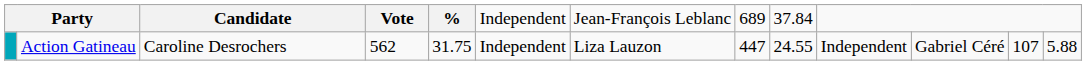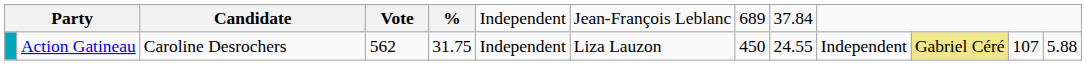 <table class="wikitable">
 <tr>
 <th bgcolor="#DDDDFF" width="100px" colspan="2">Party</th>
 <th bgcolor="#DDDDFF" width="200px">Candidate</th>
 <th bgcolor="#DDDDFF" width="50px">Vote</th>
 <th bgcolor="#DDDDFF" width="30px">%<br></th>
 <td>Independent</td>
 <td>Jean-François Leblanc</td>
 <td>689</td>
 <td>37.84</td>
 </tr>
 <tr>
 <td bgcolor=#00a7ba> </td>
 <td><a href='#'>Action Gatineau</a></td>
 <td>Caroline Desrochers</td>
 <td>562</td>
 <td>31.75<br></td>
 <td>Independent</td>
 <td>Liza Lauzon</td>
-<td>447</td>
+<td>450</td>
 <td>24.55<br></td>
 <td>Independent</td>
-<td>Gabriel Céré</td>
+<td style="background: khaki;">Gabriel Céré</td>
 <td>107</td>
 <td>5.88</td>
 </tr>
 </table>
